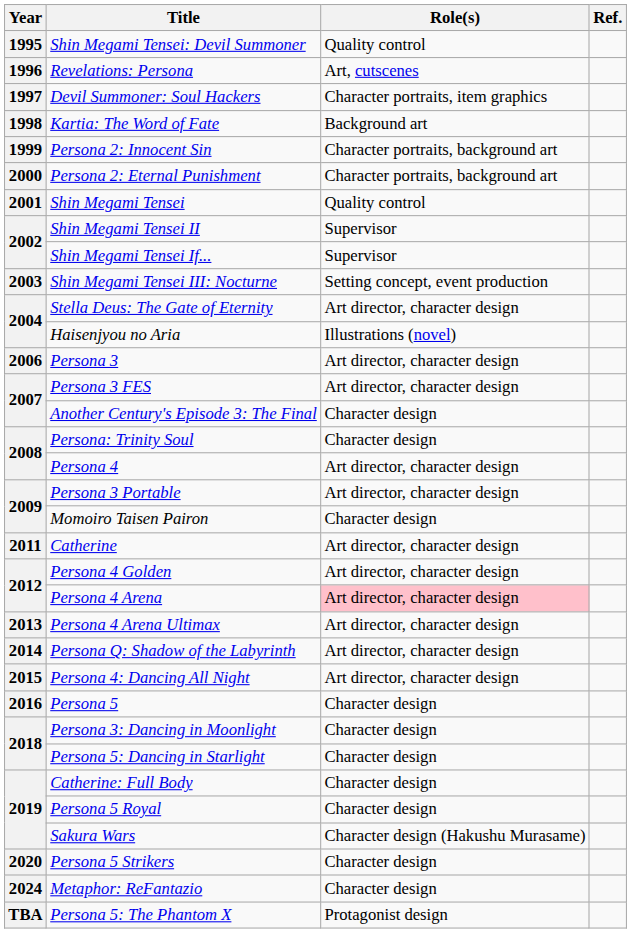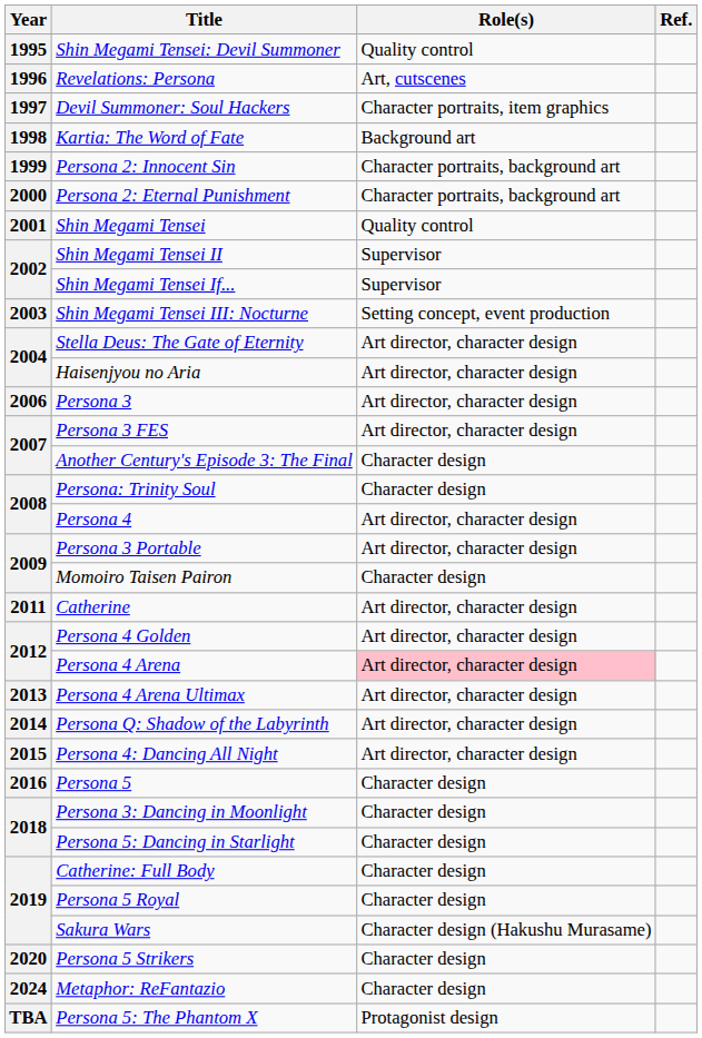 <table class="wikitable sortable" width="auto">
 <tr>
 <th>Year</th>
 <th>Title</th>
 <th>Role(s)</th>
 <th>Ref.</th>
 </tr>
 <tr>
 <th>1995</th>
 <td><em><a href='#'>Shin Megami Tensei: Devil Summoner</a></em></td>
 <td>Quality control</td>
 <td></td>
 </tr>
 <tr>
 <th>1996</th>
 <td><em><a href='#'>Revelations: Persona</a></em></td>
 <td>Art, <a href='#'>cutscenes</a></td>
 <td></td>
 </tr>
 <tr>
 <th>1997</th>
 <td><em><a href='#'>Devil Summoner: Soul Hackers</a></em></td>
 <td>Character portraits, item graphics</td>
 <td></td>
 </tr>
 <tr>
 <th>1998</th>
 <td><em><a href='#'>Kartia: The Word of Fate</a></em></td>
 <td>Background art</td>
 <td></td>
 </tr>
 <tr>
 <th>1999</th>
 <td><em><a href='#'>Persona 2: Innocent Sin</a></em></td>
 <td>Character portraits, background art</td>
 <td></td>
 </tr>
 <tr>
 <th>2000</th>
 <td><em><a href='#'>Persona 2: Eternal Punishment</a></em></td>
 <td>Character portraits, background art</td>
 <td></td>
 </tr>
 <tr>
 <th>2001</th>
 <td><em><a href='#'>Shin Megami Tensei</a></em></td>
 <td>Quality control</td>
 <td></td>
 </tr>
 <tr>
 <th rowspan="2">2002</th>
 <td><em><a href='#'>Shin Megami Tensei II</a></em></td>
 <td>Supervisor</td>
 <td></td>
 </tr>
 <tr>
 <td><em><a href='#'>Shin Megami Tensei If...</a></em></td>
 <td>Supervisor</td>
 <td></td>
 </tr>
 <tr>
 <th>2003</th>
 <td><em><a href='#'>Shin Megami Tensei III: Nocturne</a></em></td>
 <td>Setting concept, event production</td>
 <td></td>
 </tr>
 <tr>
 <th rowspan="2">2004</th>
 <td><em><a href='#'>Stella Deus: The Gate of Eternity</a></em></td>
 <td>Art director, character design</td>
 <td></td>
 </tr>
 <tr>
 <td><em>Haisenjyou no Aria</em></td>
-<td>Illustrations (<a href='#'>novel</a>)</td>
+<td>Art director, character design</td>
 <td></td>
 </tr>
 <tr>
 <th>2006</th>
 <td><em><a href='#'>Persona 3</a></em></td>
 <td>Art director, character design</td>
 <td></td>
 </tr>
 <tr>
 <th rowspan="2">2007</th>
 <td><em><a href='#'>Persona 3 FES</a></em></td>
 <td>Art director, character design</td>
 <td></td>
 </tr>
 <tr>
 <td><em><a href='#'>Another Century's Episode 3: The Final</a></em></td>
 <td>Character design</td>
 <td></td>
 </tr>
 <tr>
 <th rowspan="2">2008</th>
 <td><em><a href='#'>Persona: Trinity Soul</a></em></td>
 <td>Character design</td>
 <td></td>
 </tr>
 <tr>
 <td><em><a href='#'>Persona 4</a></em></td>
 <td>Art director, character design</td>
 <td></td>
 </tr>
 <tr>
 <th rowspan="2">2009</th>
 <td><em><a href='#'>Persona 3 Portable</a></em></td>
 <td>Art director, character design</td>
 <td></td>
 </tr>
 <tr>
 <td><em>Momoiro Taisen Pairon</em></td>
 <td>Character design</td>
 <td></td>
 </tr>
 <tr>
 <th>2011</th>
 <td><em><a href='#'>Catherine</a></em></td>
 <td>Art director, character design</td>
 <td></td>
 </tr>
 <tr>
 <th rowspan="2">2012</th>
 <td><em><a href='#'>Persona 4 Golden</a></em></td>
 <td>Art director, character design</td>
 <td></td>
 </tr>
 <tr>
 <td><em><a href='#'>Persona 4 Arena</a></em></td>
 <td style="background: pink;">Art director, character design</td>
 <td></td>
 </tr>
 <tr>
 <th>2013</th>
 <td><em><a href='#'>Persona 4 Arena Ultimax</a></em></td>
 <td>Art director, character design</td>
 <td></td>
 </tr>
 <tr>
 <th>2014</th>
 <td><em><a href='#'>Persona Q: Shadow of the Labyrinth</a></em></td>
 <td>Art director, character design</td>
 <td></td>
 </tr>
 <tr>
 <th>2015</th>
 <td><em><a href='#'>Persona 4: Dancing All Night</a></em></td>
 <td>Art director, character design</td>
 <td></td>
 </tr>
 <tr>
 <th>2016</th>
 <td><em><a href='#'>Persona 5</a></em></td>
 <td>Character design</td>
 <td></td>
 </tr>
 <tr>
 <th rowspan="2">2018</th>
 <td><em><a href='#'>Persona 3: Dancing in Moonlight</a></em></td>
 <td>Character design</td>
 <td></td>
 </tr>
 <tr>
 <td><em><a href='#'>Persona 5: Dancing in Starlight</a></em></td>
 <td>Character design</td>
 <td></td>
 </tr>
 <tr>
 <th rowspan="3">2019</th>
 <td><em><a href='#'>Catherine: Full Body</a></em></td>
 <td>Character design</td>
 <td></td>
 </tr>
 <tr>
 <td><em><a href='#'>Persona 5 Royal</a></em></td>
 <td>Character design</td>
 <td></td>
 </tr>
 <tr>
 <td><em><a href='#'>Sakura Wars</a></em></td>
 <td>Character design (Hakushu Murasame)</td>
 <td></td>
 </tr>
 <tr>
 <th>2020</th>
 <td><em><a href='#'>Persona 5 Strikers</a></em></td>
 <td>Character design</td>
 <td></td>
 </tr>
 <tr>
 <th>2024</th>
 <td><em><a href='#'>Metaphor: ReFantazio</a></em></td>
 <td>Character design</td>
 <td></td>
 </tr>
 <tr>
 <th>TBA</th>
 <td><em><a href='#'>Persona 5: The Phantom X</a></em></td>
 <td>Protagonist design</td>
 <td></td>
 </tr>
 </table>
